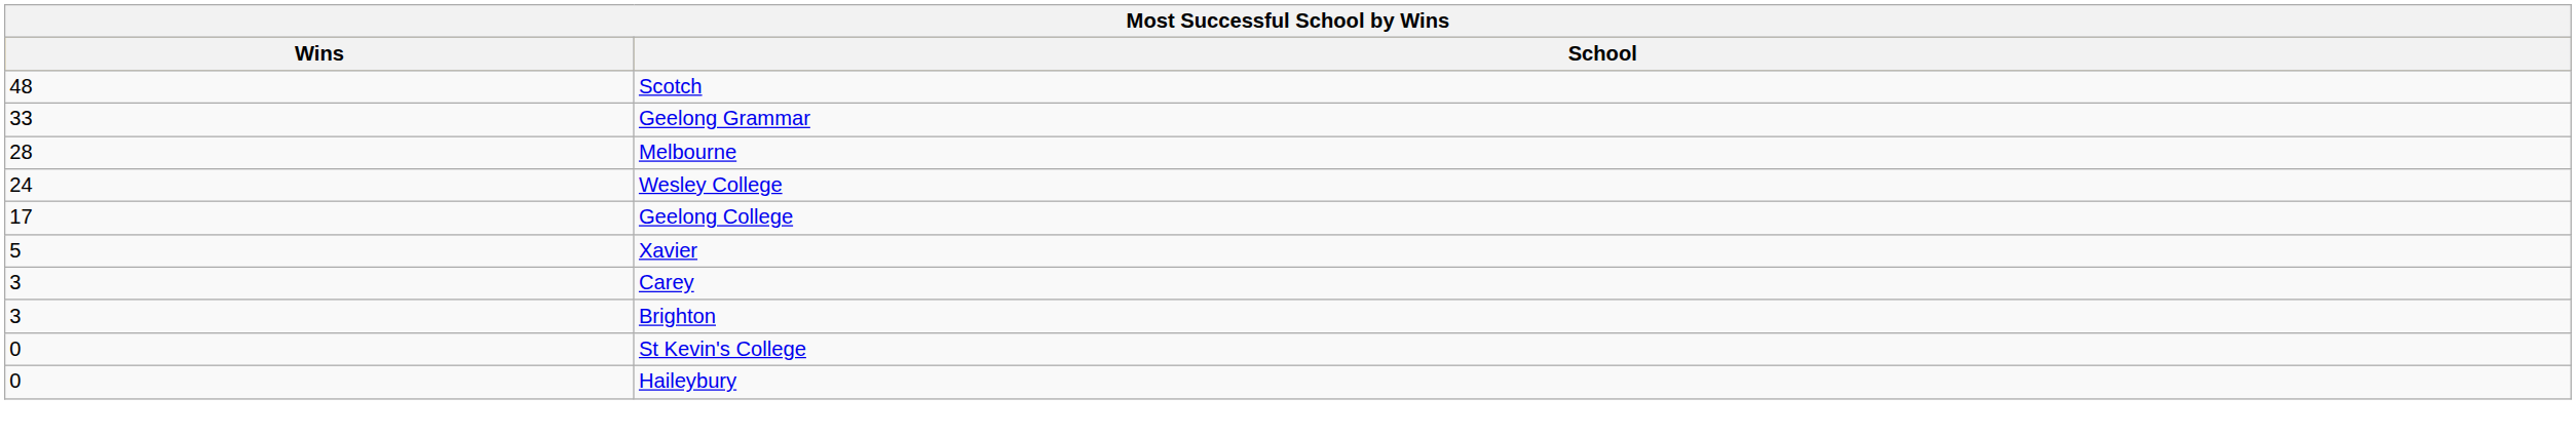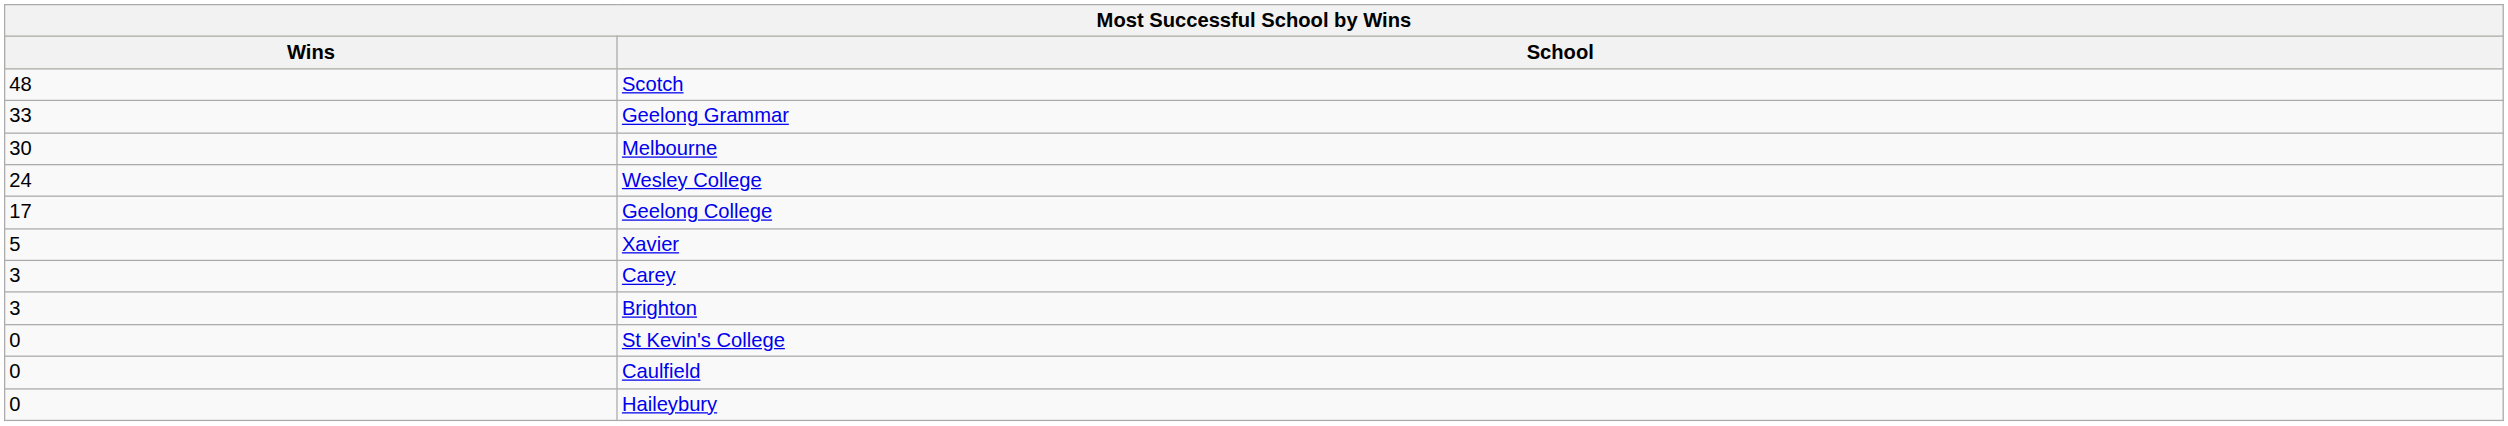 <table class="wikitable sortable collapsible collapsed" style="width:100%">
 <tr>
 <th colspan=2>Most Successful School by Wins</th>
 </tr>
 <tr bgcolor="#FFCC33">
 <th>Wins</th>
 <th>School</th>
 </tr>
 <tr>
 <td>48</td>
 <td><a href='#'>Scotch</a></td>
 </tr>
 <tr>
 <td>33</td>
 <td><a href='#'>Geelong Grammar</a></td>
 </tr>
 <tr>
-<td>28</td>
+<td>30</td>
 <td><a href='#'>Melbourne</a></td>
 </tr>
 <tr>
 <td>24</td>
 <td><a href='#'>Wesley College</a></td>
 </tr>
 <tr>
 <td>17</td>
 <td><a href='#'>Geelong College</a></td>
 </tr>
 <tr>
 <td>5</td>
 <td><a href='#'>Xavier</a></td>
 </tr>
 <tr>
 <td>3</td>
 <td><a href='#'>Carey</a></td>
 </tr>
 <tr>
 <td>3</td>
 <td><a href='#'>Brighton</a></td>
 </tr>
 <tr>
 <td>0</td>
 <td><a href='#'>St Kevin's College</a></td>
 </tr>
 <tr>
 <td>0</td>
+<td><a href='#'>Caulfield</a></td>
+</tr>
+<tr>
+<td>0</td>
 <td><a href='#'>Haileybury</a></td>
 </tr>
 </table>
